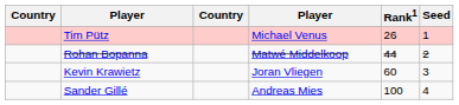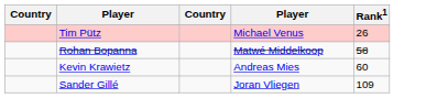 <table class="wikitable">
 <tr>
 <th width="70">Country</th>
 <th width="175">Player</th>
 <th width="70">Country</th>
 <th width="175">Player</th>
 <th>Rank<sup>1</sup></th>
-<th>Seed</th>
 </tr>
 <tr bgcolor=#fcc>
 <td></td>
 <td><a href='#'>Tim Pütz</a></td>
 <td></td>
 <td><a href='#'>Michael Venus</a></td>
 <td>26</td>
-<td>1</td>
 </tr>
 <tr>
 <td><s></s></td>
 <td><s><a href='#'>Rohan Bopanna</a></s></td>
 <td><s></s></td>
 <td><s><a href='#'>Matwé Middelkoop</a></s></td>
-<td><s>44</s></td>
-<td><s>2</s></td>
+<td><s>58</s></td>
 </tr>
 <tr>
 <td></td>
 <td><a href='#'>Kevin Krawietz</a></td>
 <td></td>
-<td><a href='#'>Joran Vliegen</a></td>
+<td><a href='#'>Andreas Mies</a></td>
 <td>60</td>
-<td>3</td>
 </tr>
 <tr>
 <td></td>
 <td><a href='#'>Sander Gillé</a></td>
 <td></td>
-<td><a href='#'>Andreas Mies</a></td>
-<td>100</td>
-<td>4</td>
+<td><a href='#'>Joran Vliegen</a></td>
+<td>109</td>
 </tr>
 </table>
